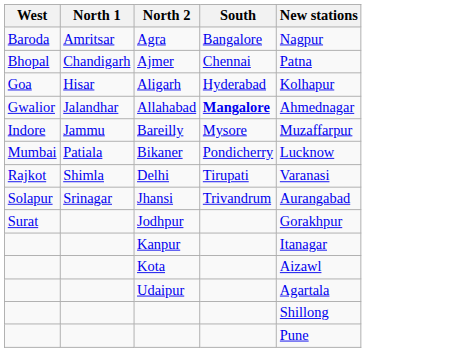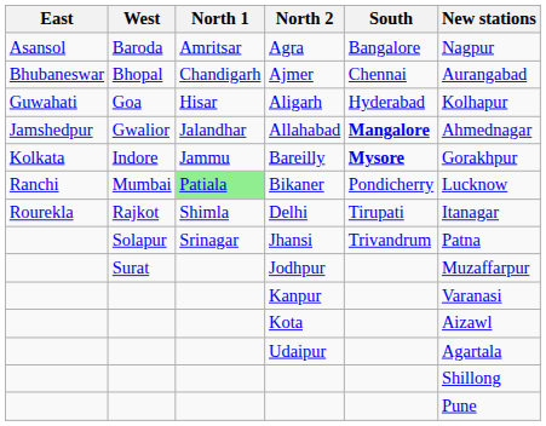 <table class="wikitable">
 <tr>
+<th>East</th>
 <th>West</th>
 <th>North 1</th>
 <th>North 2</th>
 <th>South</th>
 <th>New stations</th>
 </tr>
 <tr>
+<td><a href='#'>Asansol</a></td>
 <td><a href='#'>Baroda</a></td>
 <td><a href='#'>Amritsar</a></td>
 <td><a href='#'>Agra</a></td>
 <td><a href='#'>Bangalore</a></td>
 <td><a href='#'>Nagpur</a></td>
 </tr>
 <tr>
+<td><a href='#'>Bhubaneswar</a></td>
 <td><a href='#'>Bhopal</a></td>
 <td><a href='#'>Chandigarh</a></td>
 <td><a href='#'>Ajmer</a></td>
 <td><a href='#'>Chennai</a></td>
-<td><a href='#'>Patna</a></td>
+<td><a href='#'>Aurangabad</a></td>
 </tr>
 <tr>
+<td><a href='#'>Guwahati</a></td>
 <td><a href='#'>Goa</a></td>
 <td><a href='#'>Hisar</a></td>
 <td><a href='#'>Aligarh</a></td>
 <td><a href='#'>Hyderabad</a></td>
 <td><a href='#'>Kolhapur</a></td>
 </tr>
 <tr>
+<td><a href='#'>Jamshedpur</a></td>
 <td><a href='#'>Gwalior</a></td>
 <td><a href='#'>Jalandhar</a></td>
 <td><a href='#'>Allahabad</a></td>
 <td><strong><a href='#'>Mangalore</a></strong></td>
 <td><a href='#'>Ahmednagar</a></td>
 </tr>
 <tr>
+<td><a href='#'>Kolkata</a></td>
 <td><a href='#'>Indore</a></td>
 <td><a href='#'>Jammu</a></td>
 <td><a href='#'>Bareilly</a></td>
-<td><a href='#'>Mysore</a></td>
-<td><a href='#'>Muzaffarpur</a></td>
+<td><strong><a href='#'>Mysore</a></strong></td>
+<td><a href='#'>Gorakhpur</a></td>
 </tr>
 <tr>
+<td><a href='#'>Ranchi</a></td>
 <td><a href='#'>Mumbai</a></td>
-<td><a href='#'>Patiala</a></td>
+<td style="background: lightgreen;"><a href='#'>Patiala</a></td>
 <td><a href='#'>Bikaner</a></td>
 <td><a href='#'>Pondicherry</a></td>
 <td><a href='#'>Lucknow</a></td>
 </tr>
 <tr>
+<td><a href='#'>Rourekla</a></td>
 <td><a href='#'>Rajkot</a></td>
 <td><a href='#'>Shimla</a></td>
 <td><a href='#'>Delhi</a></td>
 <td><a href='#'>Tirupati</a></td>
-<td><a href='#'>Varanasi</a></td>
+<td><a href='#'>Itanagar</a></td>
 </tr>
 <tr>
+<td></td>
 <td><a href='#'>Solapur</a></td>
 <td><a href='#'>Srinagar</a></td>
 <td><a href='#'>Jhansi</a></td>
 <td><a href='#'>Trivandrum</a></td>
-<td><a href='#'>Aurangabad</a></td>
+<td><a href='#'>Patna</a></td>
 </tr>
 <tr>
+<td></td>
 <td><a href='#'>Surat</a></td>
 <td></td>
 <td><a href='#'>Jodhpur</a></td>
 <td></td>
-<td><a href='#'>Gorakhpur</a></td>
+<td><a href='#'>Muzaffarpur</a></td>
 </tr>
 <tr>
 <td></td>
 <td></td>
+<td></td>
 <td><a href='#'>Kanpur</a></td>
 <td></td>
-<td><a href='#'>Itanagar</a></td>
+<td><a href='#'>Varanasi</a></td>
 </tr>
 <tr>
+<td></td>
 <td></td>
 <td></td>
 <td><a href='#'>Kota</a></td>
 <td></td>
 <td><a href='#'>Aizawl</a></td>
 </tr>
 <tr>
+<td></td>
 <td></td>
 <td></td>
 <td><a href='#'>Udaipur</a></td>
 <td></td>
 <td><a href='#'>Agartala</a></td>
 </tr>
 <tr>
 <td></td>
 <td></td>
 <td></td>
 <td></td>
+<td></td>
 <td><a href='#'>Shillong</a></td>
 </tr>
 <tr>
 <td></td>
 <td></td>
 <td></td>
 <td></td>
+<td></td>
 <td><a href='#'>Pune</a></td>
 </tr>
 </table>
